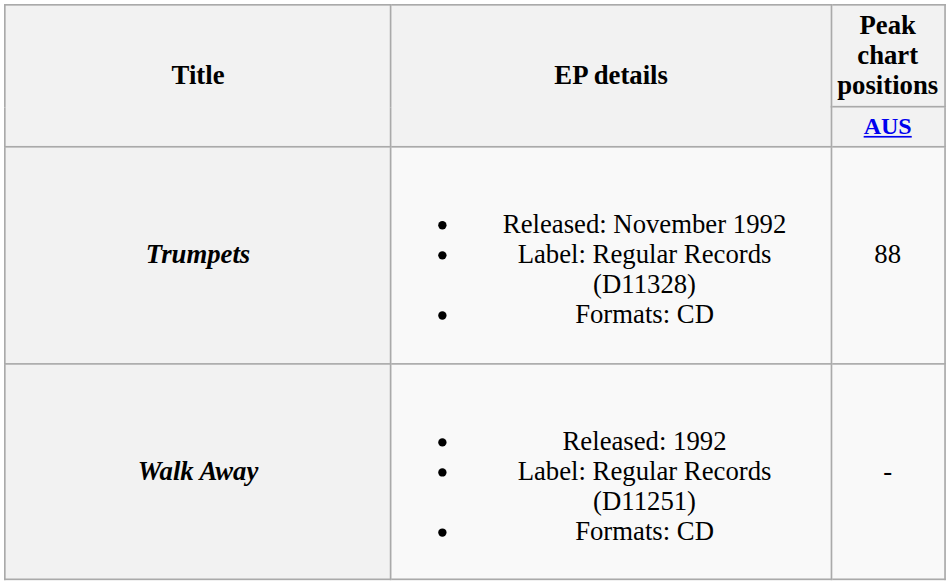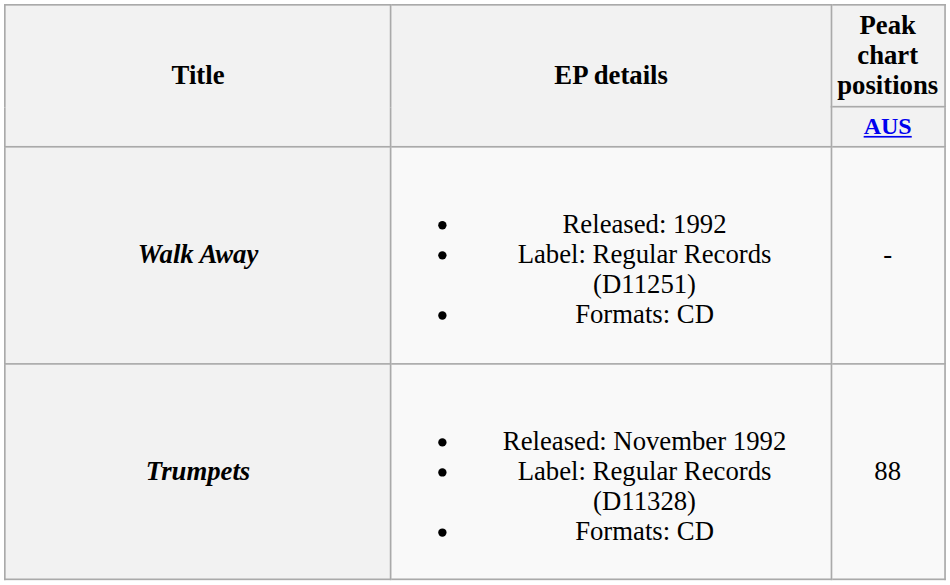 <table class="wikitable plainrowheaders" style="text-align:center;" border="1">
 <tr>
 <th scope="col" rowspan="2" style="width:14em;">Title</th>
 <th scope="col" rowspan="2" style="width:16em;">EP details</th>
 <th scope="col" colspan="1">Peak chart positions</th>
 </tr>
 <tr>
 <th scope="col" style="width:3em;font-size:90%;"><a href='#'>AUS</a><br></th>
 </tr>
 <tr>
+<th scope="row"><em>Walk Away</em></th>
+<td><br><ul><li>Released: 1992</li><li>Label: Regular Records (D11251)</li><li>Formats: CD</li></ul></td>
+<td>-</td>
+</tr>
+<tr>
 <th scope="row"><em>Trumpets</em></th>
 <td><br><ul><li>Released: November 1992</li><li>Label: Regular Records (D11328)</li><li>Formats: CD</li></ul></td>
 <td>88</td>
 </tr>
-<tr>
-<th scope="row"><em>Walk Away</em></th>
-<td><br><ul><li>Released: 1992</li><li>Label: Regular Records (D11251)</li><li>Formats: CD</li></ul></td>
-<td>-</td>
-</tr>
 </table>
